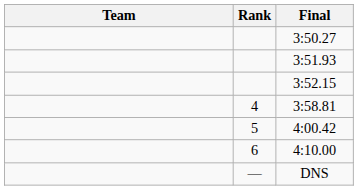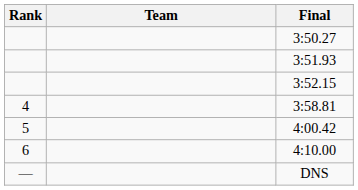 <table class=wikitable style="text-align:center">
 <tr>
+<th width=40>Rank</th>
 <th width=250>Team</th>
-<th width=40>Rank</th>
 <th width=80>Final</th>
 </tr>
 <tr>
+<td></td>
 <td align=left></td>
-<td></td>
 <td>3:50.27</td>
 </tr>
 <tr>
+<td></td>
 <td align=left></td>
-<td></td>
 <td>3:51.93</td>
 </tr>
 <tr>
+<td></td>
 <td align=left></td>
-<td></td>
 <td>3:52.15</td>
 </tr>
 <tr>
+<td>4</td>
 <td align=left></td>
-<td>4</td>
 <td>3:58.81</td>
 </tr>
 <tr>
+<td>5</td>
 <td align=left></td>
-<td>5</td>
 <td>4:00.42</td>
 </tr>
 <tr>
+<td>6</td>
 <td align=left></td>
-<td>6</td>
 <td>4:10.00</td>
 </tr>
 <tr>
+<td>—</td>
 <td align=left></td>
-<td>—</td>
 <td>DNS</td>
 </tr>
 </table>
